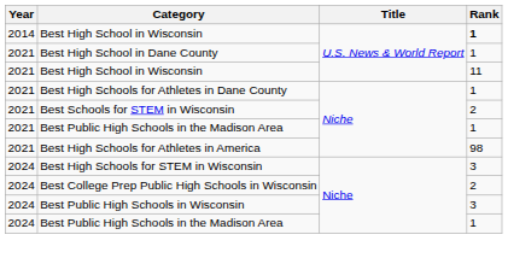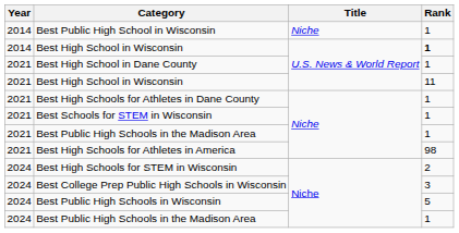 <table class="wikitable">
 <tr>
 <th>Year</th>
 <th>Category</th>
 <th>Title</th>
 <th>Rank</th>
+</tr>
+<tr>
+<td>2014</td>
+<td>Best Public High School in Wisconsin</td>
+<td><em><a href='#'>Niche</a></em></td>
+<td>1</td>
 </tr>
 <tr>
 <td>2014</td>
 <td>Best High School in Wisconsin</td>
 <td rowspan="3"><em><a href='#'>U.S. News & World Report</a></em></td>
 <td><strong>1</strong></td>
 </tr>
 <tr>
 <td>2021</td>
 <td>Best High School in Dane County</td>
 <td>1</td>
 </tr>
 <tr>
 <td>2021</td>
 <td>Best High School in Wisconsin</td>
 <td>11</td>
 </tr>
 <tr>
 <td>2021</td>
 <td>Best High Schools for Athletes in Dane County</td>
 <td rowspan="4"><em><a href='#'>Niche</a></em></td>
 <td>1</td>
 </tr>
 <tr>
 <td>2021</td>
 <td>Best Schools for <a href='#'>STEM</a> in Wisconsin</td>
-<td>2</td>
+<td>1</td>
 </tr>
 <tr>
 <td>2021</td>
 <td>Best Public High Schools in the Madison Area</td>
 <td>1</td>
 </tr>
 <tr>
 <td>2021</td>
 <td>Best High Schools for Athletes in America</td>
 <td>98</td>
 </tr>
 <tr>
 <td>2024</td>
 <td>Best High Schools for STEM in Wisconsin</td>
 <td rowspan="4"><a href='#'>Niche</a></td>
+<td>2</td>
+</tr>
+<tr>
+<td>2024</td>
+<td>Best College Prep Public High Schools in Wisconsin</td>
 <td>3</td>
 </tr>
 <tr>
 <td>2024</td>
-<td>Best College Prep Public High Schools in Wisconsin</td>
-<td>2</td>
-</tr>
-<tr>
-<td>2024</td>
 <td>Best Public High Schools in Wisconsin</td>
-<td>3</td>
+<td>5</td>
 </tr>
 <tr>
 <td>2024</td>
 <td>Best Public High Schools in the Madison Area</td>
 <td>1</td>
 </tr>
 </table>
